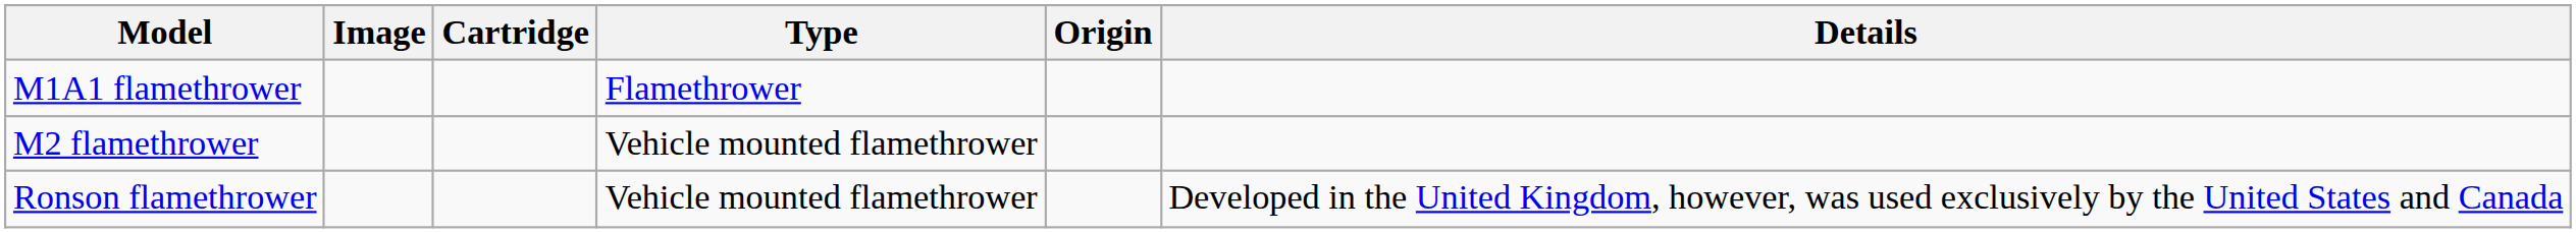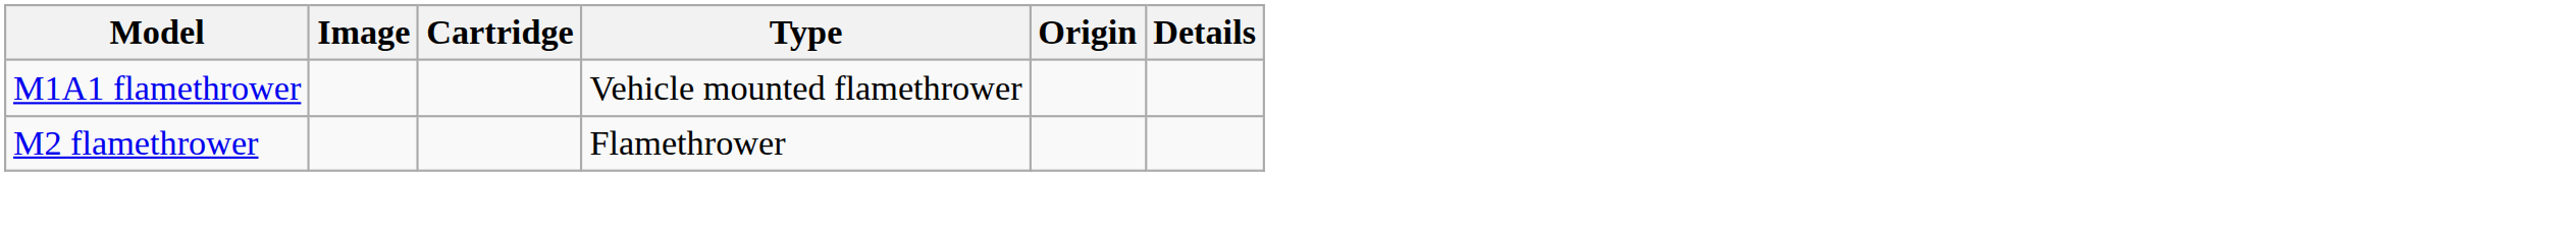 <table class="wikitable">
 <tr>
 <th>Model</th>
 <th>Image</th>
 <th>Cartridge</th>
 <th>Type</th>
 <th>Origin</th>
 <th>Details</th>
 </tr>
 <tr>
 <td><a href='#'>M1A1 flamethrower</a></td>
 <td></td>
 <td></td>
-<td><a href='#'>Flamethrower</a></td>
+<td>Vehicle mounted flamethrower</td>
 <td></td>
 <td></td>
 </tr>
 <tr>
 <td><a href='#'>M2 flamethrower</a></td>
 <td></td>
 <td></td>
-<td>Vehicle mounted flamethrower</td>
+<td>Flamethrower</td>
 <td></td>
 <td></td>
 </tr>
-<tr>
-<td><a href='#'>Ronson flamethrower</a></td>
-<td></td>
-<td></td>
-<td>Vehicle mounted flamethrower</td>
-<td></td>
-<td>Developed in the <a href='#'>United Kingdom</a>, however, was used exclusively by the <a href='#'>United States</a> and <a href='#'>Canada</a></td>
-</tr>
 </table>
